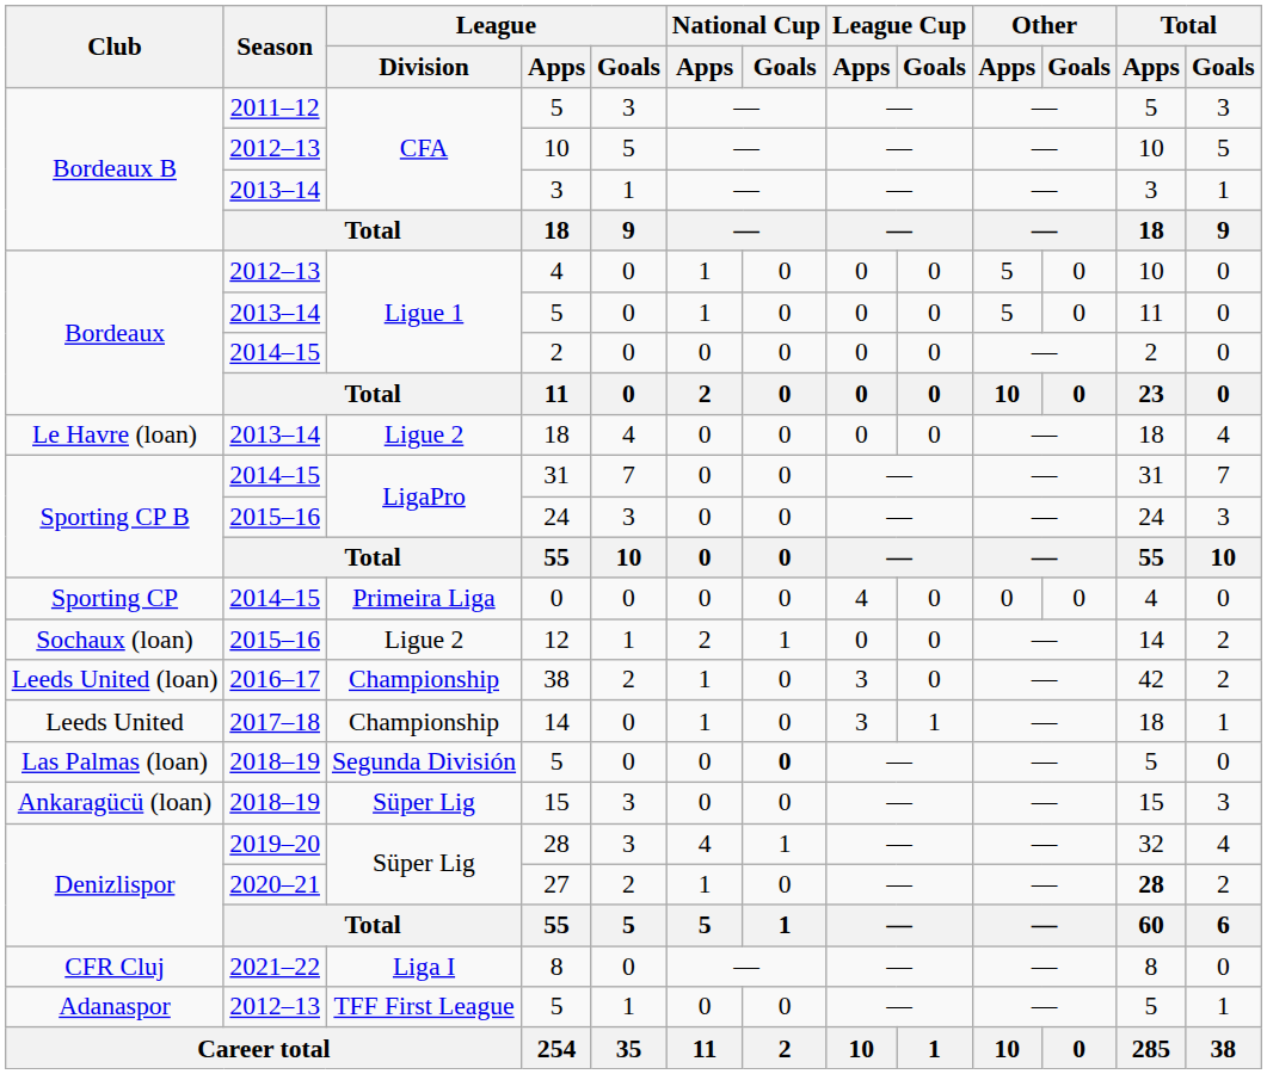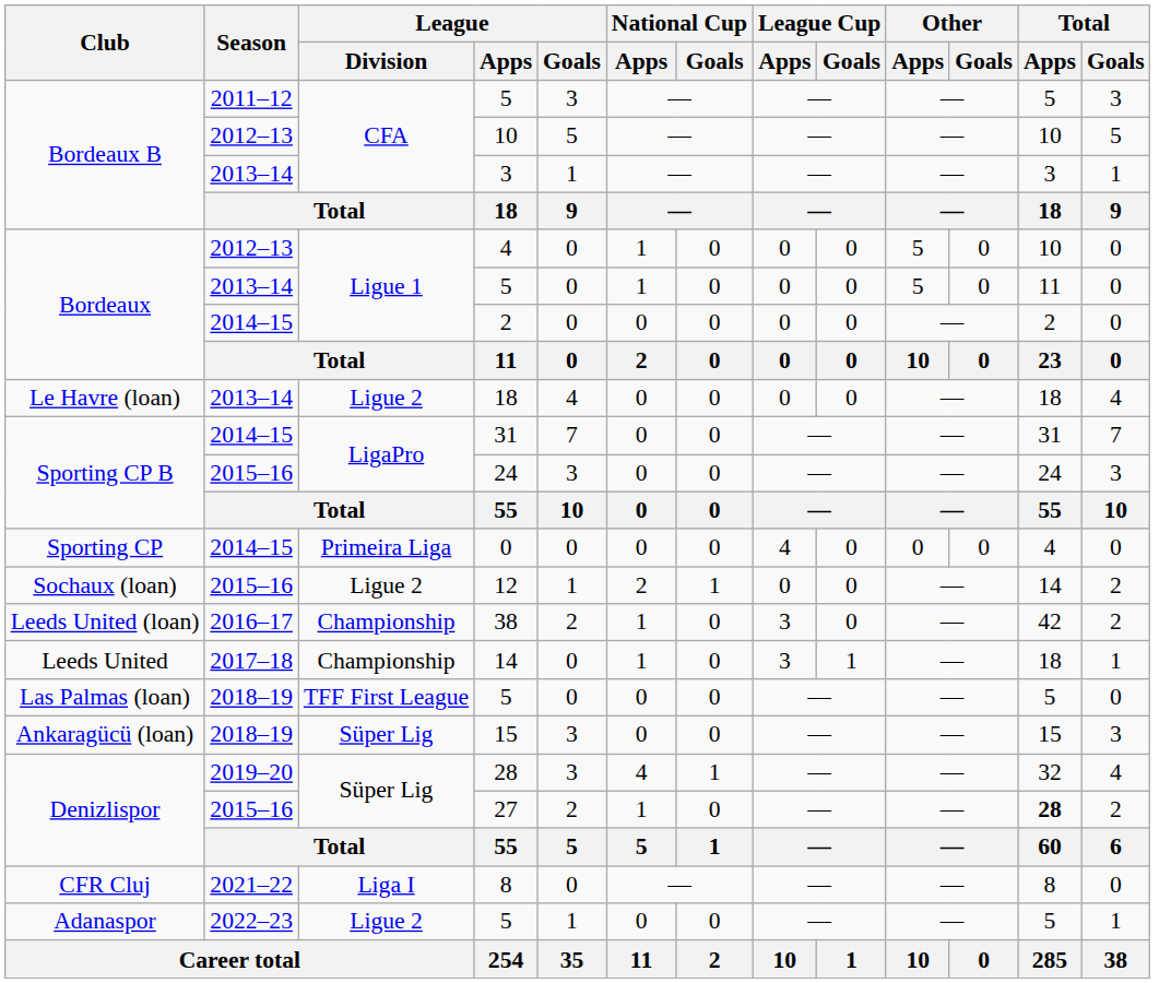 <table class="wikitable" style="text-align:center">
 <tr>
 <th rowspan="2">Club</th>
 <th rowspan="2">Season</th>
 <th colspan="3">League</th>
 <th colspan="2">National Cup</th>
 <th colspan="2">League Cup</th>
 <th colspan="2">Other</th>
 <th colspan="2">Total</th>
 </tr>
 <tr>
 <th>Division</th>
 <th>Apps</th>
 <th>Goals</th>
 <th>Apps</th>
 <th>Goals</th>
 <th>Apps</th>
 <th>Goals</th>
 <th>Apps</th>
 <th>Goals</th>
 <th>Apps</th>
 <th>Goals</th>
 </tr>
 <tr>
 <td rowspan="4"><a href='#'>Bordeaux B</a></td>
 <td><a href='#'>2011–12</a></td>
 <td rowspan="3"><a href='#'>CFA</a></td>
 <td>5</td>
 <td>3</td>
 <td colspan="2">—</td>
 <td colspan="2">—</td>
 <td colspan="2">—</td>
 <td>5</td>
 <td>3</td>
 </tr>
 <tr>
 <td><a href='#'>2012–13</a></td>
 <td>10</td>
 <td>5</td>
 <td colspan="2">—</td>
 <td colspan="2">—</td>
 <td colspan="2">—</td>
 <td>10</td>
 <td>5</td>
 </tr>
 <tr>
 <td><a href='#'>2013–14</a></td>
 <td>3</td>
 <td>1</td>
 <td colspan="2">—</td>
 <td colspan="2">—</td>
 <td colspan="2">—</td>
 <td>3</td>
 <td>1</td>
 </tr>
 <tr>
 <th colspan="2">Total</th>
 <th>18</th>
 <th>9</th>
 <th colspan="2">—</th>
 <th colspan="2">—</th>
 <th colspan="2">—</th>
 <th>18</th>
 <th>9</th>
 </tr>
 <tr>
 <td rowspan="4"><a href='#'>Bordeaux</a></td>
 <td><a href='#'>2012–13</a></td>
 <td rowspan="3"><a href='#'>Ligue 1</a></td>
 <td>4</td>
 <td>0</td>
 <td>1</td>
 <td>0</td>
 <td>0</td>
 <td>0</td>
 <td>5</td>
 <td>0</td>
 <td>10</td>
 <td>0</td>
 </tr>
 <tr>
 <td><a href='#'>2013–14</a></td>
 <td>5</td>
 <td>0</td>
 <td>1</td>
 <td>0</td>
 <td>0</td>
 <td>0</td>
 <td>5</td>
 <td>0</td>
 <td>11</td>
 <td>0</td>
 </tr>
 <tr>
 <td><a href='#'>2014–15</a></td>
 <td>2</td>
 <td>0</td>
 <td>0</td>
 <td>0</td>
 <td>0</td>
 <td>0</td>
 <td colspan="2">—</td>
 <td>2</td>
 <td>0</td>
 </tr>
 <tr>
 <th colspan="2">Total</th>
 <th>11</th>
 <th>0</th>
 <th>2</th>
 <th>0</th>
 <th>0</th>
 <th>0</th>
 <th>10</th>
 <th>0</th>
 <th>23</th>
 <th>0</th>
 </tr>
 <tr>
 <td><a href='#'>Le Havre</a> (loan)</td>
 <td><a href='#'>2013–14</a></td>
 <td><a href='#'>Ligue 2</a></td>
 <td>18</td>
 <td>4</td>
 <td>0</td>
 <td>0</td>
 <td>0</td>
 <td>0</td>
 <td colspan="2">—</td>
 <td>18</td>
 <td>4</td>
 </tr>
 <tr>
 <td rowspan="3"><a href='#'>Sporting CP B</a></td>
 <td><a href='#'>2014–15</a></td>
 <td rowspan="2"><a href='#'>LigaPro</a></td>
 <td>31</td>
 <td>7</td>
 <td>0</td>
 <td>0</td>
 <td colspan="2">—</td>
 <td colspan="2">—</td>
 <td>31</td>
 <td>7</td>
 </tr>
 <tr>
 <td><a href='#'>2015–16</a></td>
 <td>24</td>
 <td>3</td>
 <td>0</td>
 <td>0</td>
 <td colspan="2">—</td>
 <td colspan="2">—</td>
 <td>24</td>
 <td>3</td>
 </tr>
 <tr>
 <th colspan="2">Total</th>
 <th>55</th>
 <th>10</th>
 <th>0</th>
 <th>0</th>
 <th colspan="2">—</th>
 <th colspan="2">—</th>
 <th>55</th>
 <th>10</th>
 </tr>
 <tr>
 <td><a href='#'>Sporting CP</a></td>
 <td><a href='#'>2014–15</a></td>
 <td><a href='#'>Primeira Liga</a></td>
 <td>0</td>
 <td>0</td>
 <td>0</td>
 <td>0</td>
 <td>4</td>
 <td>0</td>
 <td>0</td>
 <td>0</td>
 <td>4</td>
 <td>0</td>
 </tr>
 <tr>
 <td><a href='#'>Sochaux</a> (loan)</td>
 <td><a href='#'>2015–16</a></td>
 <td>Ligue 2</td>
 <td>12</td>
 <td>1</td>
 <td>2</td>
 <td>1</td>
 <td>0</td>
 <td>0</td>
 <td colspan="2">—</td>
 <td>14</td>
 <td>2</td>
 </tr>
 <tr>
 <td><a href='#'>Leeds United</a> (loan)</td>
 <td><a href='#'>2016–17</a></td>
 <td><a href='#'>Championship</a></td>
 <td>38</td>
 <td>2</td>
 <td>1</td>
 <td>0</td>
 <td>3</td>
 <td>0</td>
 <td colspan="2">—</td>
 <td>42</td>
 <td>2</td>
 </tr>
 <tr>
 <td>Leeds United</td>
 <td><a href='#'>2017–18</a></td>
 <td>Championship</td>
 <td>14</td>
 <td>0</td>
 <td>1</td>
 <td>0</td>
 <td>3</td>
 <td>1</td>
 <td colspan="2">—</td>
 <td>18</td>
 <td>1</td>
 </tr>
 <tr>
 <td><a href='#'>Las Palmas</a> (loan)</td>
 <td><a href='#'>2018–19</a></td>
-<td><a href='#'>Segunda División</a></td>
+<td><a href='#'>TFF First League</a></td>
 <td>5</td>
 <td>0</td>
 <td>0</td>
-<td><strong>0</strong></td>
+<td>0</td>
 <td colspan="2">—</td>
 <td colspan="2">—</td>
 <td>5</td>
 <td>0</td>
 </tr>
 <tr>
 <td><a href='#'>Ankaragücü</a> (loan)</td>
 <td><a href='#'>2018–19</a></td>
 <td><a href='#'>Süper Lig</a></td>
 <td>15</td>
 <td>3</td>
 <td>0</td>
 <td>0</td>
 <td colspan="2">—</td>
 <td colspan="2">—</td>
 <td>15</td>
 <td>3</td>
 </tr>
 <tr>
 <td rowspan="3"><a href='#'>Denizlispor</a></td>
 <td><a href='#'>2019–20</a></td>
 <td rowspan="2">Süper Lig</td>
 <td>28</td>
 <td>3</td>
 <td>4</td>
 <td>1</td>
 <td colspan="2">—</td>
 <td colspan="2">—</td>
 <td>32</td>
 <td>4</td>
 </tr>
 <tr>
-<td><a href='#'>2020–21</a></td>
+<td><a href='#'>2015–16</a></td>
 <td>27</td>
 <td>2</td>
 <td>1</td>
 <td>0</td>
 <td colspan="2">—</td>
 <td colspan="2">—</td>
 <td><strong>28</strong></td>
 <td>2</td>
 </tr>
 <tr>
 <th colspan="2">Total</th>
 <th>55</th>
 <th>5</th>
 <th>5</th>
 <th>1</th>
 <th colspan="2">—</th>
 <th colspan="2">—</th>
 <th>60</th>
 <th>6</th>
 </tr>
 <tr>
 <td><a href='#'>CFR Cluj</a></td>
 <td><a href='#'>2021–22</a></td>
 <td><a href='#'>Liga I</a></td>
 <td>8</td>
 <td>0</td>
 <td colspan="2">—</td>
 <td colspan="2">—</td>
 <td colspan="2">—</td>
 <td>8</td>
 <td>0</td>
 </tr>
 <tr>
 <td><a href='#'>Adanaspor</a></td>
-<td><a href='#'>2012–13</a></td>
-<td><a href='#'>TFF First League</a></td>
+<td><a href='#'>2022–23</a></td>
+<td><a href='#'>Ligue 2</a></td>
 <td>5</td>
 <td>1</td>
 <td>0</td>
 <td>0</td>
 <td colspan="2">—</td>
 <td colspan="2">—</td>
 <td>5</td>
 <td>1</td>
 </tr>
 <tr>
 <th colspan="3">Career total</th>
 <th>254</th>
 <th>35</th>
 <th>11</th>
 <th>2</th>
 <th>10</th>
 <th>1</th>
 <th>10</th>
 <th>0</th>
 <th>285</th>
 <th>38</th>
 </tr>
 </table>
